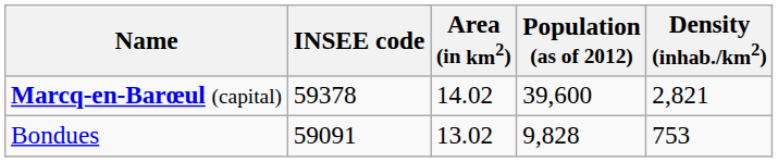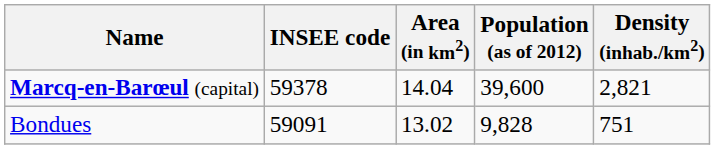 <table class="wikitable">
 <tr>
 <th>Name</th>
 <th><abbr>INSEE</abbr> code</th>
 <th>Area<br><small>(in <abbr>km<sup>2</sup></abbr>)</small></th>
 <th>Population<br><small>(as of 2012)</small></th>
 <th>Density<br><small>(<abbr>inhab./km<sup>2</sup></abbr>)</small></th>
 </tr>
 <tr>
 <td><strong><a href='#'>Marcq-en-Barœul</a></strong> <small>(capital)</small></td>
 <td>59378</td>
-<td>14.02</td>
+<td>14.04</td>
 <td>39,600</td>
 <td>2,821</td>
 </tr>
 <tr>
 <td><a href='#'>Bondues</a></td>
 <td>59091</td>
 <td>13.02</td>
 <td>9,828</td>
-<td>753</td>
+<td>751</td>
 </tr>
 </table>
